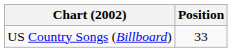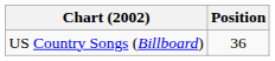 <table class="wikitable sortable">
 <tr>
 <th scope="col">Chart (2002)</th>
 <th scope="col">Position</th>
 </tr>
 <tr>
 <td>US <a href='#'>Country Songs</a> (<em><a href='#'>Billboard</a></em>)</td>
-<td align="center">33</td>
+<td align="center">36</td>
 </tr>
 </table>
